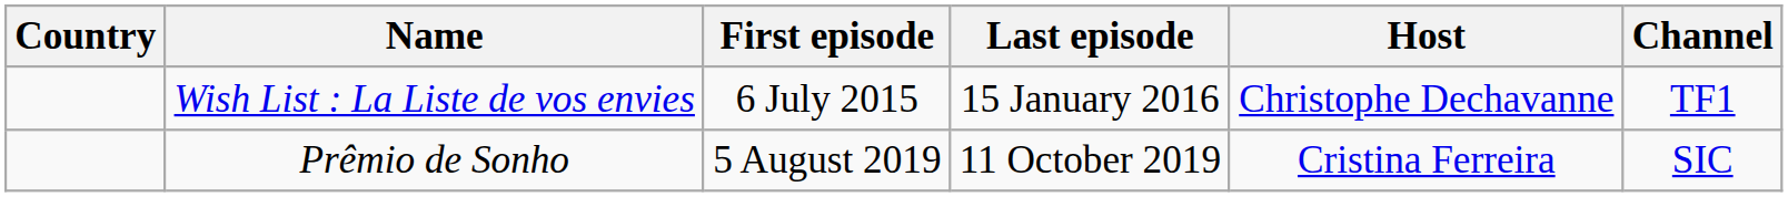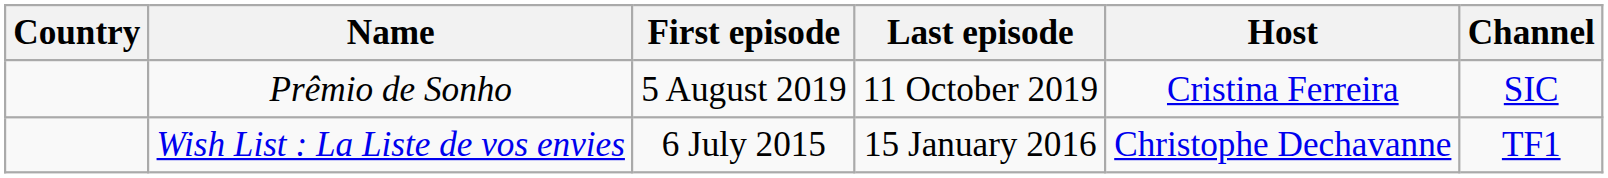 <table class="wikitable" style="text-align:center;">
 <tr>
 <th>Country</th>
 <th>Name</th>
 <th>First episode</th>
 <th>Last episode</th>
 <th>Host</th>
 <th>Channel</th>
 </tr>
 <tr>
 <td></td>
+<td><em>Prêmio de Sonho</em></td>
+<td>5 August 2019</td>
+<td>11 October 2019</td>
+<td><a href='#'>Cristina Ferreira</a></td>
+<td><a href='#'>SIC</a></td>
+</tr>
+<tr>
+<td></td>
 <td><em><a href='#'>Wish List : La Liste de vos envies</a></em></td>
 <td>6 July 2015</td>
 <td>15 January 2016</td>
 <td><a href='#'>Christophe Dechavanne</a></td>
 <td><a href='#'>TF1</a></td>
 </tr>
-<tr>
-<td></td>
-<td><em>Prêmio de Sonho</em></td>
-<td>5 August 2019</td>
-<td>11 October 2019</td>
-<td><a href='#'>Cristina Ferreira</a></td>
-<td><a href='#'>SIC</a></td>
-</tr>
 </table>
